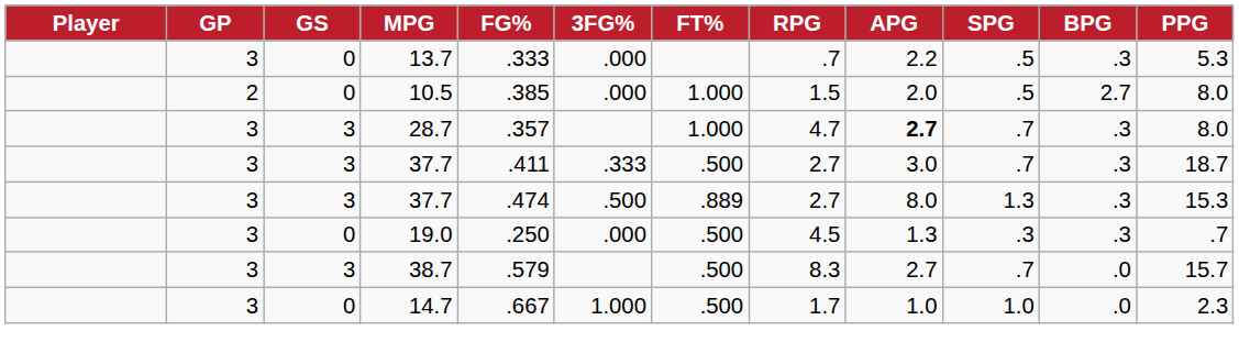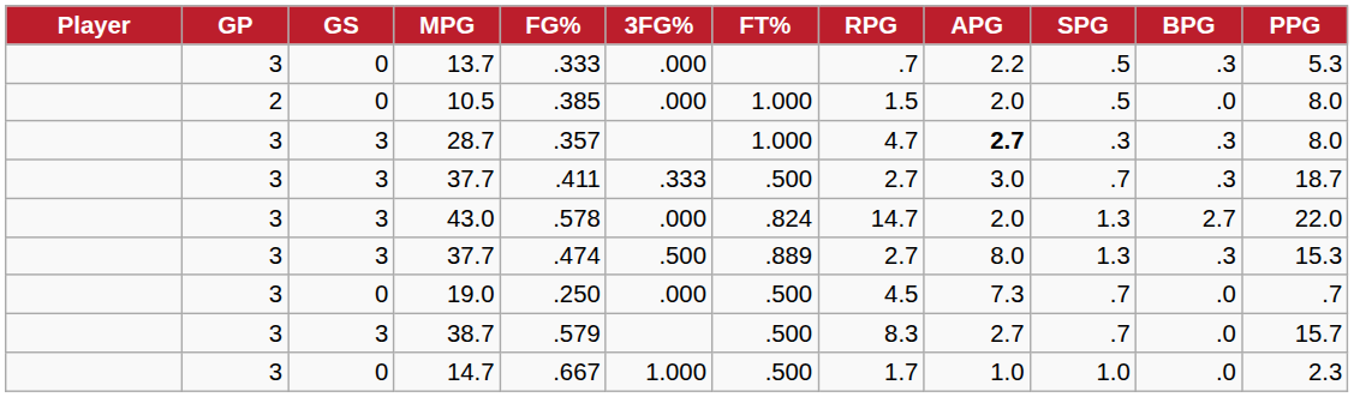 <table class="wikitable sortable" style="text-align:right; font-size: 90%">
 <tr>
 <th style="background:#BC1E2C; color:#FFFFFF" width="10%">Player</th>
 <th style="background:#BC1E2C; color:#FFFFFF" width="6%">GP</th>
 <th style="background:#BC1E2C; color:#FFFFFF" width="6%">GS</th>
 <th style="background:#BC1E2C; color:#FFFFFF" width="6%">MPG</th>
 <th style="background:#BC1E2C; color:#FFFFFF" width="6%">FG%</th>
 <th style="background:#BC1E2C; color:#FFFFFF" width="6%">3FG%</th>
 <th style="background:#BC1E2C; color:#FFFFFF" width="6%">FT%</th>
 <th style="background:#BC1E2C; color:#FFFFFF" width="6%">RPG</th>
 <th style="background:#BC1E2C; color:#FFFFFF" width="6%">APG</th>
 <th style="background:#BC1E2C; color:#FFFFFF" width="6%">SPG</th>
 <th style="background:#BC1E2C; color:#FFFFFF" width="6%">BPG</th>
 <th style="background:#BC1E2C; color:#FFFFFF" width="6%">PPG</th>
 </tr>
 <tr>
 <td style="text-align:left;"></td>
 <td>3</td>
 <td>0</td>
 <td>13.7</td>
 <td>.333</td>
 <td>.000</td>
 <td></td>
 <td>.7</td>
 <td>2.2</td>
 <td>.5</td>
 <td>.3</td>
 <td>5.3</td>
 </tr>
 <tr>
 <td style="text-align:left;"></td>
 <td>2</td>
 <td>0</td>
 <td>10.5</td>
 <td>.385</td>
 <td>.000</td>
 <td>1.000</td>
 <td>1.5</td>
 <td>2.0</td>
 <td>.5</td>
-<td>2.7</td>
+<td>.0</td>
 <td>8.0</td>
 </tr>
 <tr>
 <td style="text-align:left;"></td>
 <td>3</td>
 <td>3</td>
 <td>28.7</td>
 <td>.357</td>
 <td></td>
 <td>1.000</td>
 <td>4.7</td>
 <td><strong>2.7</strong></td>
-<td>.7</td>
+<td>.3</td>
 <td>.3</td>
 <td>8.0</td>
 </tr>
 <tr>
 <td style="text-align:left;"></td>
 <td>3</td>
 <td>3</td>
 <td>37.7</td>
 <td>.411</td>
 <td>.333</td>
 <td>.500</td>
 <td>2.7</td>
 <td>3.0</td>
 <td>.7</td>
 <td>.3</td>
 <td>18.7</td>
+</tr>
+<tr>
+<td style="text-align:left;"></td>
+<td>3</td>
+<td>3</td>
+<td>43.0</td>
+<td>.578</td>
+<td>.000</td>
+<td>.824</td>
+<td>14.7</td>
+<td>2.0</td>
+<td>1.3</td>
+<td>2.7</td>
+<td>22.0</td>
 </tr>
 <tr>
 <td style="text-align:left;"></td>
 <td>3</td>
 <td>3</td>
 <td>37.7</td>
 <td>.474</td>
 <td>.500</td>
 <td>.889</td>
 <td>2.7</td>
 <td>8.0</td>
 <td>1.3</td>
 <td>.3</td>
 <td>15.3</td>
 </tr>
 <tr>
 <td style="text-align:left;"></td>
 <td>3</td>
 <td>0</td>
 <td>19.0</td>
 <td>.250</td>
 <td>.000</td>
 <td>.500</td>
 <td>4.5</td>
-<td>1.3</td>
-<td>.3</td>
-<td>.3</td>
+<td>7.3</td>
+<td>.7</td>
+<td>.0</td>
 <td>.7</td>
 </tr>
 <tr>
 <td style="text-align:left;"></td>
 <td>3</td>
 <td>3</td>
 <td>38.7</td>
 <td>.579</td>
 <td></td>
 <td>.500</td>
 <td>8.3</td>
 <td>2.7</td>
 <td>.7</td>
 <td>.0</td>
 <td>15.7</td>
 </tr>
 <tr>
 <td style="text-align:left;"></td>
 <td>3</td>
 <td>0</td>
 <td>14.7</td>
 <td>.667</td>
 <td>1.000</td>
 <td>.500</td>
 <td>1.7</td>
 <td>1.0</td>
 <td>1.0</td>
 <td>.0</td>
 <td>2.3</td>
 </tr>
 </table>
